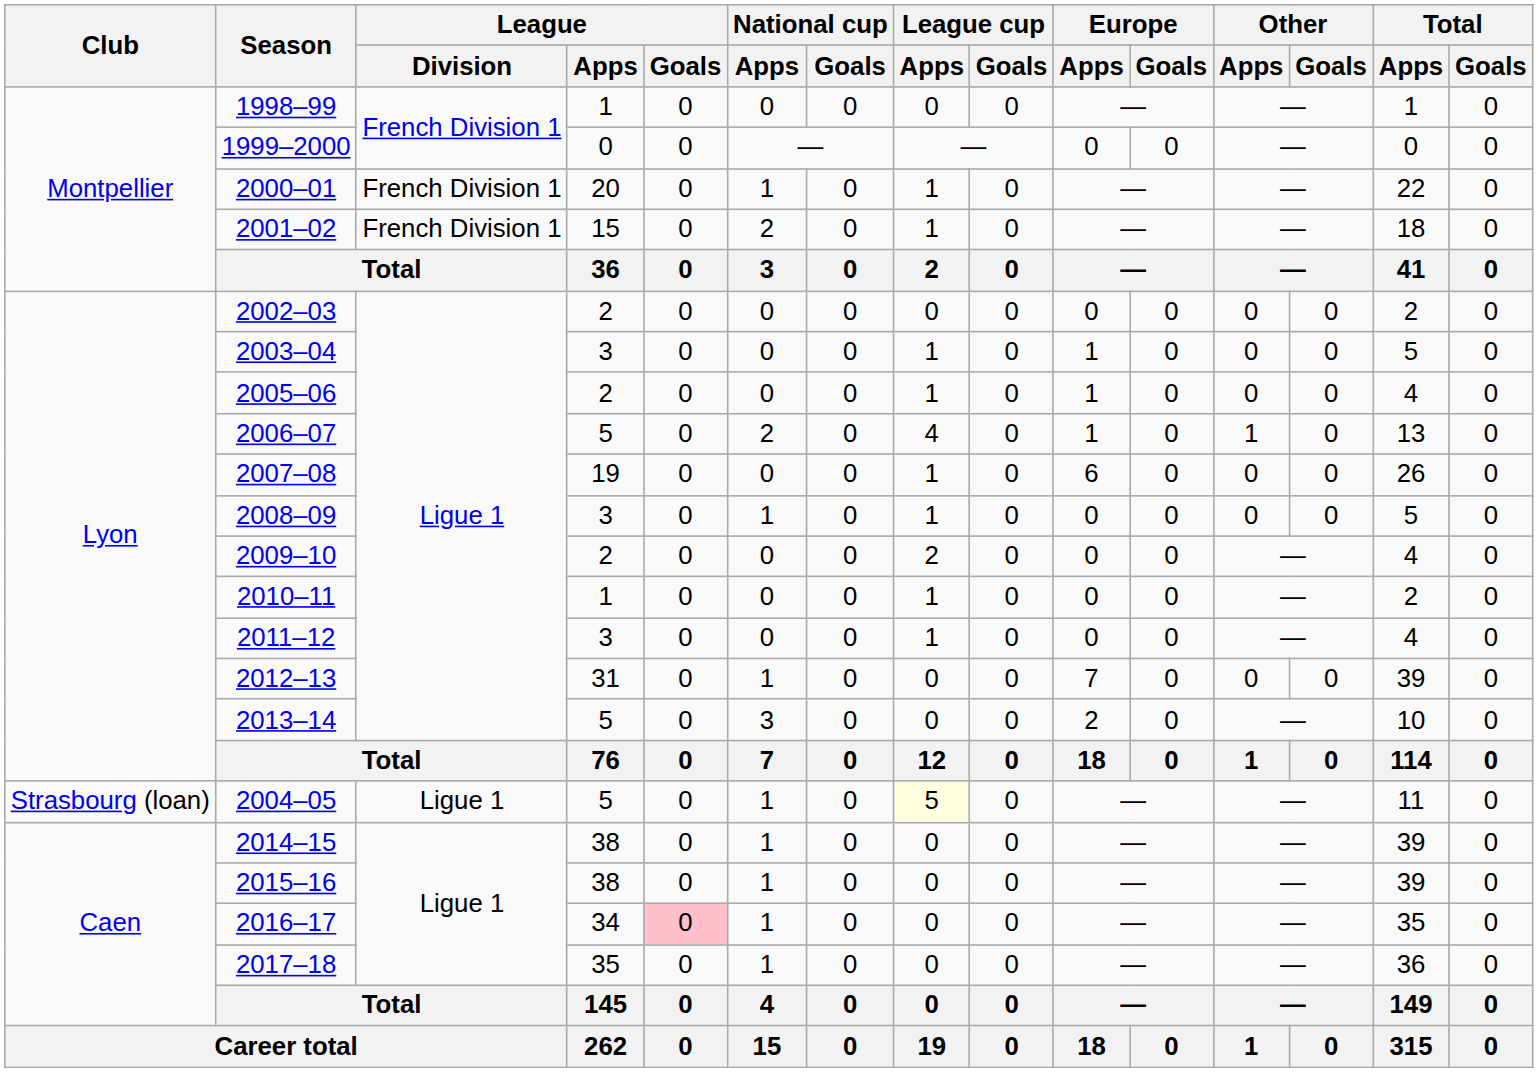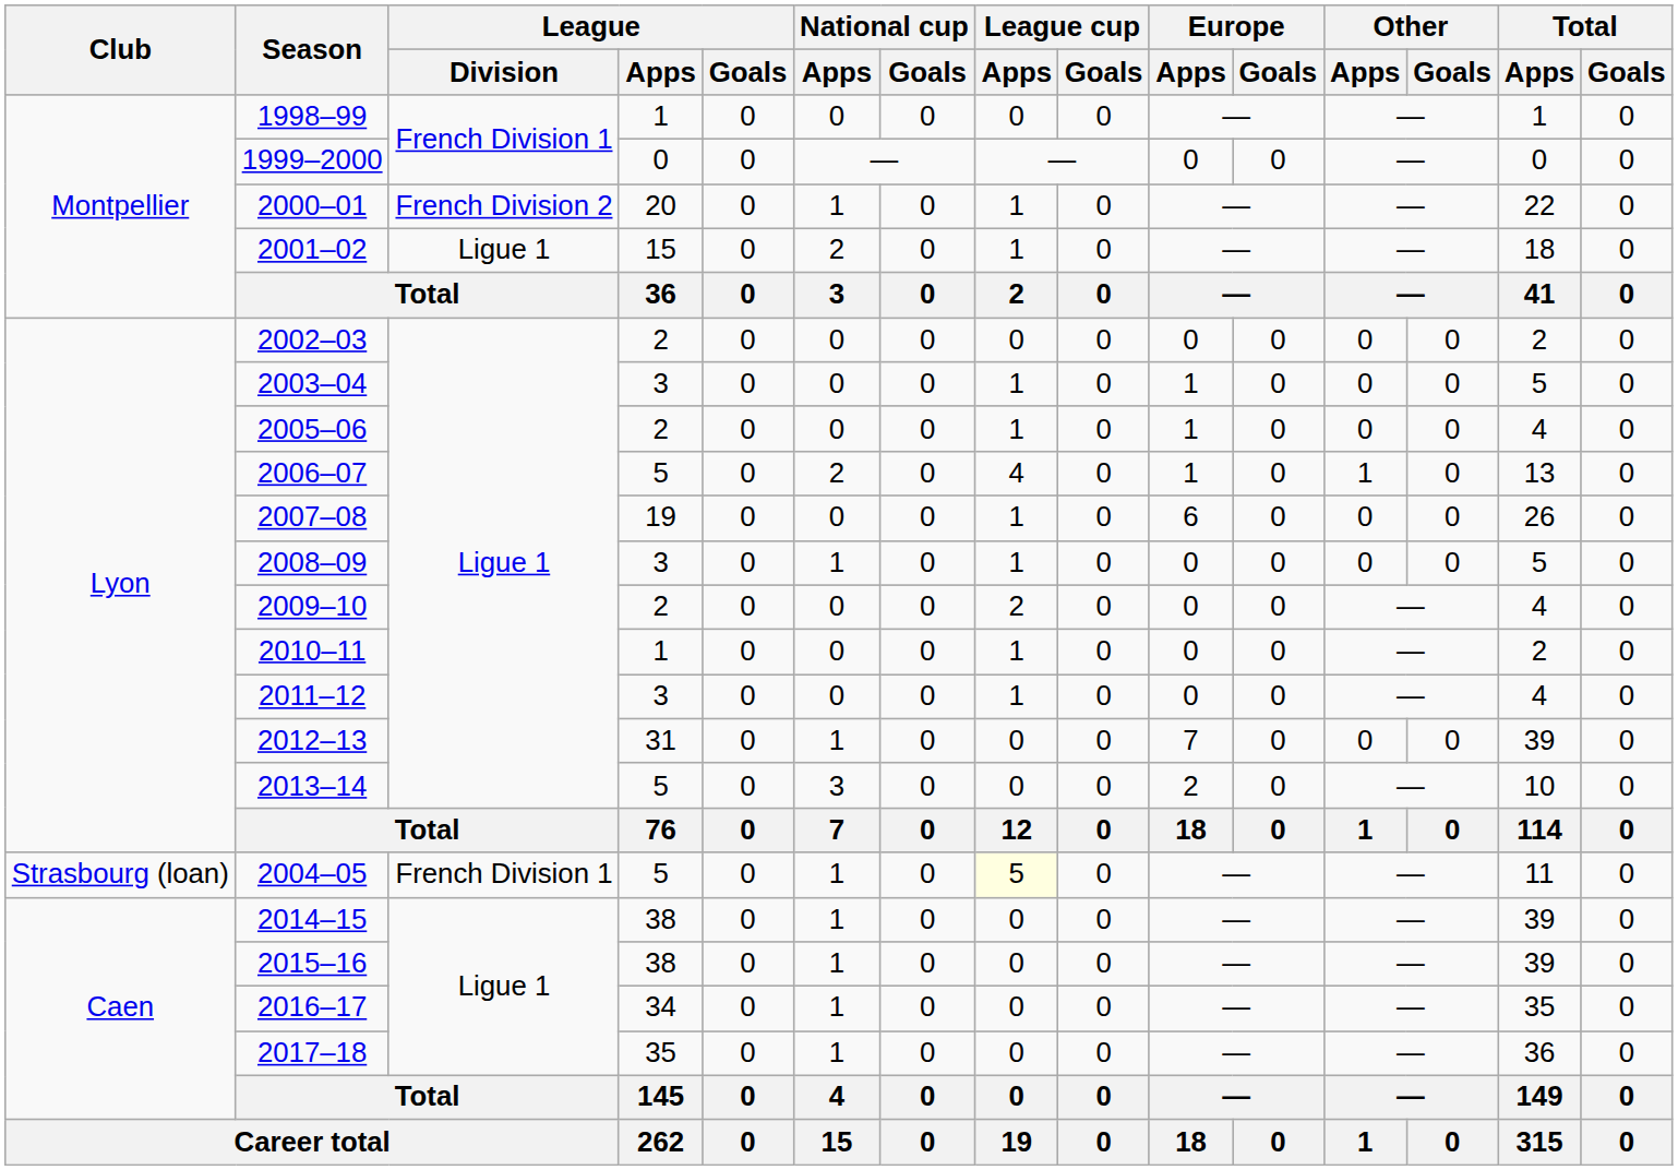 <table class="wikitable" style="text-align:center">
 <tr>
 <th rowspan="2">Club</th>
 <th rowspan="2">Season</th>
 <th colspan="3">League</th>
 <th colspan="2">National cup</th>
 <th colspan="2">League cup</th>
 <th colspan="2">Europe</th>
 <th colspan="2">Other</th>
 <th colspan="2">Total</th>
 </tr>
 <tr>
 <th>Division</th>
 <th>Apps</th>
 <th>Goals</th>
 <th>Apps</th>
 <th>Goals</th>
 <th>Apps</th>
 <th>Goals</th>
 <th>Apps</th>
 <th>Goals</th>
 <th>Apps</th>
 <th>Goals</th>
 <th>Apps</th>
 <th>Goals</th>
 </tr>
 <tr>
 <td rowspan="5"><a href='#'>Montpellier</a></td>
 <td><a href='#'>1998–99</a></td>
 <td rowspan="2"><a href='#'>French Division 1</a></td>
 <td>1</td>
 <td>0</td>
 <td>0</td>
 <td>0</td>
 <td>0</td>
 <td>0</td>
 <td colspan="2">—</td>
 <td colspan="2">—</td>
 <td>1</td>
 <td>0</td>
 </tr>
 <tr>
 <td><a href='#'>1999–2000</a></td>
 <td>0</td>
 <td>0</td>
 <td colspan="2">—</td>
 <td colspan="2">—</td>
 <td>0</td>
 <td>0</td>
 <td colspan="2">—</td>
 <td>0</td>
 <td>0</td>
 </tr>
 <tr>
 <td><a href='#'>2000–01</a></td>
-<td>French Division 1</td>
+<td><a href='#'>French Division 2</a></td>
 <td>20</td>
 <td>0</td>
 <td>1</td>
 <td>0</td>
 <td>1</td>
 <td>0</td>
 <td colspan="2">—</td>
 <td colspan="2">—</td>
 <td>22</td>
 <td>0</td>
 </tr>
 <tr>
 <td><a href='#'>2001–02</a></td>
-<td>French Division 1</td>
+<td>Ligue 1</td>
 <td>15</td>
 <td>0</td>
 <td>2</td>
 <td>0</td>
 <td>1</td>
 <td>0</td>
 <td colspan="2">—</td>
 <td colspan="2">—</td>
 <td>18</td>
 <td>0</td>
 </tr>
 <tr>
 <th colspan="2">Total</th>
 <th>36</th>
 <th>0</th>
 <th>3</th>
 <th>0</th>
 <th>2</th>
 <th>0</th>
 <th colspan="2">—</th>
 <th colspan="2">—</th>
 <th>41</th>
 <th>0</th>
 </tr>
 <tr>
 <td rowspan="12"><a href='#'>Lyon</a></td>
 <td><a href='#'>2002–03</a></td>
 <td rowspan="11"><a href='#'>Ligue 1</a></td>
 <td>2</td>
 <td>0</td>
 <td>0</td>
 <td>0</td>
 <td>0</td>
 <td>0</td>
 <td>0</td>
 <td>0</td>
 <td>0</td>
 <td>0</td>
 <td>2</td>
 <td>0</td>
 </tr>
 <tr>
 <td><a href='#'>2003–04</a></td>
 <td>3</td>
 <td>0</td>
 <td>0</td>
 <td>0</td>
 <td>1</td>
 <td>0</td>
 <td>1</td>
 <td>0</td>
 <td>0</td>
 <td>0</td>
 <td>5</td>
 <td>0</td>
 </tr>
 <tr>
 <td><a href='#'>2005–06</a></td>
 <td>2</td>
 <td>0</td>
 <td>0</td>
 <td>0</td>
 <td>1</td>
 <td>0</td>
 <td>1</td>
 <td>0</td>
 <td>0</td>
 <td>0</td>
 <td>4</td>
 <td>0</td>
 </tr>
 <tr>
 <td><a href='#'>2006–07</a></td>
 <td>5</td>
 <td>0</td>
 <td>2</td>
 <td>0</td>
 <td>4</td>
 <td>0</td>
 <td>1</td>
 <td>0</td>
 <td>1</td>
 <td>0</td>
 <td>13</td>
 <td>0</td>
 </tr>
 <tr>
 <td><a href='#'>2007–08</a></td>
 <td>19</td>
 <td>0</td>
 <td>0</td>
 <td>0</td>
 <td>1</td>
 <td>0</td>
 <td>6</td>
 <td>0</td>
 <td>0</td>
 <td>0</td>
 <td>26</td>
 <td>0</td>
 </tr>
 <tr>
 <td><a href='#'>2008–09</a></td>
 <td>3</td>
 <td>0</td>
 <td>1</td>
 <td>0</td>
 <td>1</td>
 <td>0</td>
 <td>0</td>
 <td>0</td>
 <td>0</td>
 <td>0</td>
 <td>5</td>
 <td>0</td>
 </tr>
 <tr>
 <td><a href='#'>2009–10</a></td>
 <td>2</td>
 <td>0</td>
 <td>0</td>
 <td>0</td>
 <td>2</td>
 <td>0</td>
 <td>0</td>
 <td>0</td>
 <td colspan="2">—</td>
 <td>4</td>
 <td>0</td>
 </tr>
 <tr>
 <td><a href='#'>2010–11</a></td>
 <td>1</td>
 <td>0</td>
 <td>0</td>
 <td>0</td>
 <td>1</td>
 <td>0</td>
 <td>0</td>
 <td>0</td>
 <td colspan="2">—</td>
 <td>2</td>
 <td>0</td>
 </tr>
 <tr>
 <td><a href='#'>2011–12</a></td>
 <td>3</td>
 <td>0</td>
 <td>0</td>
 <td>0</td>
 <td>1</td>
 <td>0</td>
 <td>0</td>
 <td>0</td>
 <td colspan="2">—</td>
 <td>4</td>
 <td>0</td>
 </tr>
 <tr>
 <td><a href='#'>2012–13</a></td>
 <td>31</td>
 <td>0</td>
 <td>1</td>
 <td>0</td>
 <td>0</td>
 <td>0</td>
 <td>7</td>
 <td>0</td>
 <td>0</td>
 <td>0</td>
 <td>39</td>
 <td>0</td>
 </tr>
 <tr>
 <td><a href='#'>2013–14</a></td>
 <td>5</td>
 <td>0</td>
 <td>3</td>
 <td>0</td>
 <td>0</td>
 <td>0</td>
 <td>2</td>
 <td>0</td>
 <td colspan="2">—</td>
 <td>10</td>
 <td>0</td>
 </tr>
 <tr>
 <th colspan="2">Total</th>
 <th>76</th>
 <th>0</th>
 <th>7</th>
 <th>0</th>
 <th>12</th>
 <th>0</th>
 <th>18</th>
 <th>0</th>
 <th>1</th>
 <th>0</th>
 <th>114</th>
 <th>0</th>
 </tr>
 <tr>
 <td><a href='#'>Strasbourg</a> (loan)</td>
 <td><a href='#'>2004–05</a></td>
-<td>Ligue 1</td>
+<td>French Division 1</td>
 <td>5</td>
 <td>0</td>
 <td>1</td>
 <td>0</td>
 <td style="background: lightyellow;">5</td>
 <td>0</td>
 <td colspan="2">—</td>
 <td colspan="2">—</td>
 <td>11</td>
 <td>0</td>
 </tr>
 <tr>
 <td rowspan="5"><a href='#'>Caen</a></td>
 <td><a href='#'>2014–15</a></td>
 <td rowspan="4">Ligue 1</td>
 <td>38</td>
 <td>0</td>
 <td>1</td>
 <td>0</td>
 <td>0</td>
 <td>0</td>
 <td colspan="2">—</td>
 <td colspan="2">—</td>
 <td>39</td>
 <td>0</td>
 </tr>
 <tr>
 <td><a href='#'>2015–16</a></td>
 <td>38</td>
 <td>0</td>
 <td>1</td>
 <td>0</td>
 <td>0</td>
 <td>0</td>
 <td colspan="2">—</td>
 <td colspan="2">—</td>
 <td>39</td>
 <td>0</td>
 </tr>
 <tr>
 <td><a href='#'>2016–17</a></td>
 <td>34</td>
-<td style="background: pink;">0</td>
+<td>0</td>
 <td>1</td>
 <td>0</td>
 <td>0</td>
 <td>0</td>
 <td colspan="2">—</td>
 <td colspan="2">—</td>
 <td>35</td>
 <td>0</td>
 </tr>
 <tr>
 <td><a href='#'>2017–18</a></td>
 <td>35</td>
 <td>0</td>
 <td>1</td>
 <td>0</td>
 <td>0</td>
 <td>0</td>
 <td colspan="2">—</td>
 <td colspan="2">—</td>
 <td>36</td>
 <td>0</td>
 </tr>
 <tr>
 <th colspan="2">Total</th>
 <th>145</th>
 <th>0</th>
 <th>4</th>
 <th>0</th>
 <th>0</th>
 <th>0</th>
 <th colspan="2">—</th>
 <th colspan="2">—</th>
 <th>149</th>
 <th>0</th>
 </tr>
 <tr>
 <th colspan="3">Career total</th>
 <th>262</th>
 <th>0</th>
 <th>15</th>
 <th>0</th>
 <th>19</th>
 <th>0</th>
 <th>18</th>
 <th>0</th>
 <th>1</th>
 <th>0</th>
 <th>315</th>
 <th>0</th>
 </tr>
 </table>
